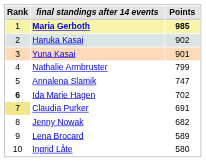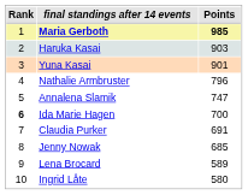 <table cellspacing="1" cellpadding="3" style="border:1px solid #AAAAAA;font-size:86%">
 <tr style="background-color: #E4E4E4;">
 </tr>
 <tr style="background-color: #E4E4E4;">
 <th style="border-bottom:1px solid #AAAAAA; width: 10px;">Rank</th>
 <th style="border-bottom:1px solid #AAAAAA; width: 210px;"><em>final standings after 14 events</em></th>
 <th style="border-bottom:1px solid #AAAAAA; width: 50px;">Points</th>
 </tr>
 <tr style="background:#f7f6a8;">
 <td align=center>1</td>
 <td> <strong><a href='#'>Maria Gerboth</a></strong> </td>
 <td align=center><strong>985</strong></td>
 </tr>
 <tr style="background:#dce5e5;">
 <td align=center>2</td>
 <td> <a href='#'>Haruka Kasai</a></td>
-<td align=center>902</td>
+<td align=center>903</td>
 </tr>
 <tr style="background:#ffdab9;">
 <td align=center>3</td>
 <td> <a href='#'>Yuna Kasai</a></td>
 <td align=center>901</td>
 </tr>
 <tr>
 <td align=center>4</td>
 <td> <a href='#'>Nathalie Armbruster</a></td>
-<td align=center>799</td>
+<td align=center>796</td>
 </tr>
 <tr>
 <td align=center>5</td>
 <td> <a href='#'>Annalena Slamik</a></td>
 <td align=center>747</td>
 </tr>
 <tr>
 <td align=center><strong>6</strong></td>
 <td> <a href='#'>Ida Marie Hagen</a></td>
-<td align=center>702</td>
+<td align=center>700</td>
 </tr>
 <tr>
-<td align=center style="background: khaki;">7</td>
+<td align=center>7</td>
 <td> <a href='#'>Claudia Purker</a></td>
 <td align=center>691</td>
 </tr>
 <tr>
 <td align=center>8</td>
 <td> <a href='#'>Jenny Nowak</a></td>
-<td align=center>682</td>
+<td align=center>685</td>
 </tr>
 <tr>
 <td align=center>9</td>
 <td> <a href='#'>Lena Brocard</a></td>
 <td align=center>589</td>
 </tr>
 <tr>
 <td align=center>10</td>
 <td> <a href='#'>Ingrid Låte</a></td>
 <td align=center>580</td>
 </tr>
 </table>
